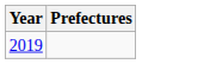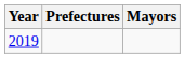 <table class="wikitable">
 <tr>
 <th>Year</th>
 <th>Prefectures</th>
+<th>Mayors</th>
 </tr>
 <tr>
 <td><a href='#'>2019</a></td>
 <td></td>
+<td></td>
 </tr>
 </table>
